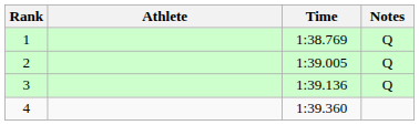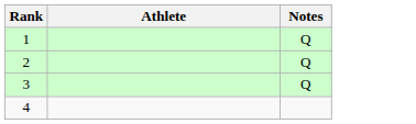 <table class=wikitable style="text-align:center">
 <tr>
 <th width=40>Rank</th>
 <th width=250>Athlete</th>
-<th width=80>Time</th>
 <th width=50>Notes</th>
 </tr>
 <tr bgcolor="ccffcc">
 <td>1</td>
 <td align=left></td>
-<td>1:38.769</td>
 <td>Q</td>
 </tr>
 <tr bgcolor="ccffcc">
 <td>2</td>
 <td align=left></td>
-<td>1:39.005</td>
 <td>Q</td>
 </tr>
 <tr bgcolor="ccffcc">
 <td>3</td>
 <td align=left></td>
-<td>1:39.136</td>
 <td>Q</td>
 </tr>
 <tr>
 <td>4</td>
 <td align=left></td>
-<td>1:39.360</td>
 <td></td>
 </tr>
 </table>
